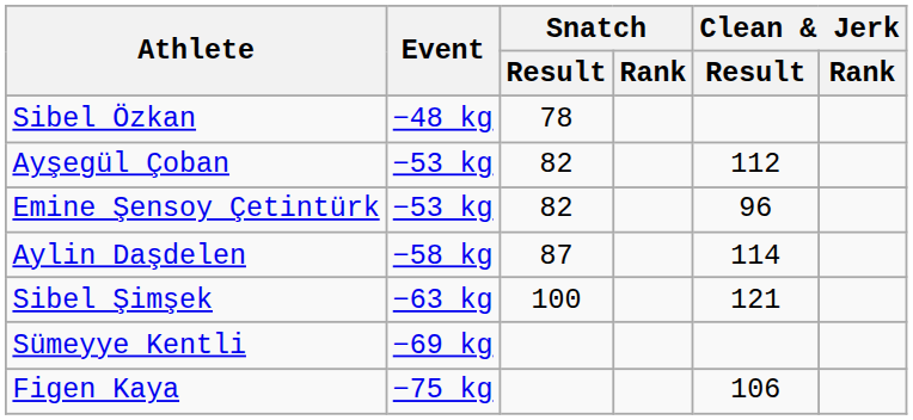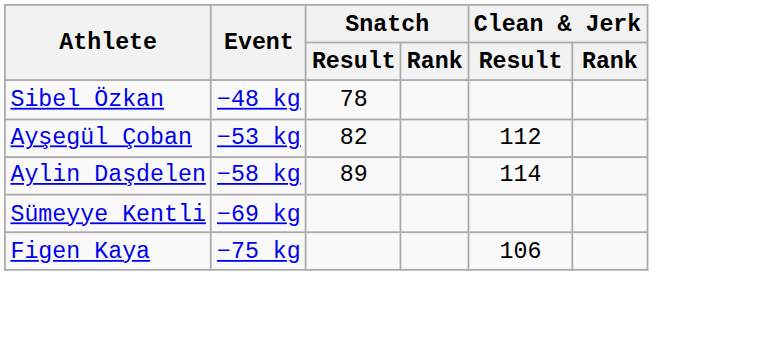 <table class="wikitable">
 <tr>
 <th rowspan="2">Athlete</th>
 <th rowspan="2">Event</th>
 <th colspan="2">Snatch</th>
 <th colspan="2">Clean & Jerk</th>
 </tr>
 <tr>
 <th>Result</th>
 <th>Rank</th>
 <th>Result</th>
 <th>Rank</th>
 </tr>
 <tr align=center>
 <td align=left><a href='#'>Sibel Özkan</a></td>
 <td align=left><a href='#'>−48 kg</a></td>
 <td>78</td>
 <td></td>
 <td></td>
 <td></td>
 </tr>
 <tr align=center>
 <td align=left><a href='#'>Ayşegül Çoban</a></td>
 <td align=left><a href='#'>−53 kg</a></td>
 <td>82</td>
 <td></td>
 <td>112</td>
 <td></td>
 </tr>
 <tr align=center>
-<td align=left><a href='#'>Emine Şensoy Çetintürk</a></td>
-<td align=left><a href='#'>−53 kg</a></td>
-<td>82</td>
-<td></td>
-<td>96</td>
-<td></td>
-</tr>
-<tr align=center>
 <td align=left><a href='#'>Aylin Daşdelen</a></td>
 <td align=left><a href='#'>−58 kg</a></td>
-<td>87</td>
+<td>89</td>
 <td></td>
 <td>114</td>
-<td></td>
-</tr>
-<tr align=center>
-<td align=left><a href='#'>Sibel Şimşek</a></td>
-<td align=left><a href='#'>−63 kg</a></td>
-<td>100</td>
-<td></td>
-<td>121</td>
 <td></td>
 </tr>
 <tr align=center>
 <td align=left><a href='#'>Sümeyye Kentli</a></td>
 <td align=left><a href='#'>−69 kg</a></td>
 <td></td>
 <td></td>
 <td></td>
 <td></td>
 </tr>
 <tr align=center>
 <td align=left><a href='#'>Figen Kaya</a></td>
 <td align=left><a href='#'>−75 kg</a></td>
 <td></td>
 <td></td>
 <td>106</td>
 <td></td>
 </tr>
 </table>
